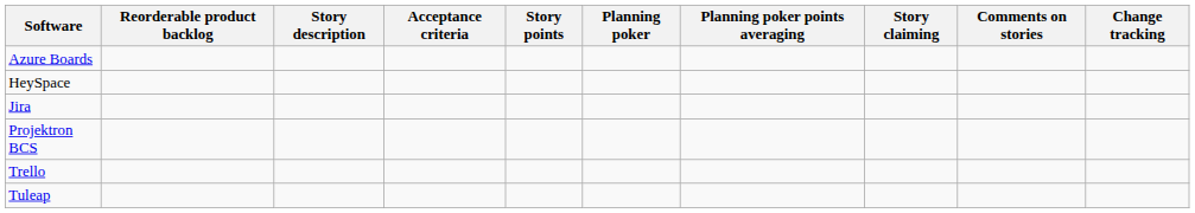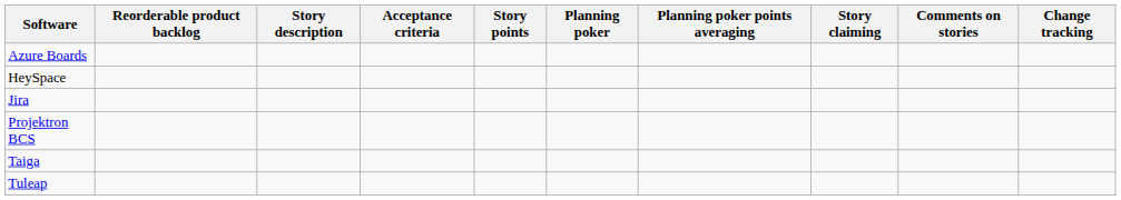 <table class="wikitable sortable">
 <tr>
 <th><strong>Software</strong></th>
 <th>Reorderable product backlog</th>
 <th>Story description</th>
 <th>Acceptance criteria</th>
 <th>Story points</th>
 <th>Planning poker</th>
 <th>Planning poker points averaging</th>
 <th>Story claiming</th>
 <th>Comments on stories</th>
 <th>Change tracking</th>
 </tr>
 <tr>
 <td><a href='#'>Azure Boards</a></td>
 <td></td>
 <td></td>
 <td></td>
 <td></td>
 <td></td>
 <td></td>
 <td></td>
 <td></td>
 <td></td>
 </tr>
 <tr>
 <td>HeySpace</td>
 <td></td>
 <td></td>
 <td></td>
 <td></td>
 <td></td>
 <td></td>
 <td></td>
 <td></td>
 <td></td>
 </tr>
 <tr>
 <td><a href='#'>Jira</a></td>
 <td></td>
 <td></td>
 <td></td>
 <td></td>
 <td></td>
 <td></td>
 <td></td>
 <td></td>
 <td></td>
 </tr>
 <tr>
 <td><a href='#'>Projektron BCS</a></td>
 <td></td>
 <td></td>
 <td></td>
 <td></td>
 <td></td>
 <td></td>
 <td></td>
 <td></td>
 <td></td>
 </tr>
 <tr>
-<td><a href='#'>Trello</a></td>
+<td><a href='#'>Taiga</a></td>
 <td></td>
 <td></td>
 <td></td>
 <td></td>
 <td></td>
 <td></td>
 <td></td>
 <td></td>
 <td></td>
 </tr>
 <tr>
 <td><a href='#'>Tuleap</a></td>
 <td></td>
 <td></td>
 <td></td>
 <td></td>
 <td></td>
 <td></td>
 <td></td>
 <td></td>
 <td></td>
 </tr>
 </table>
